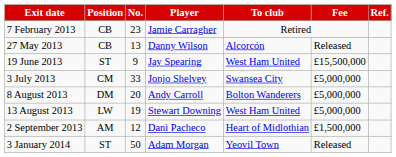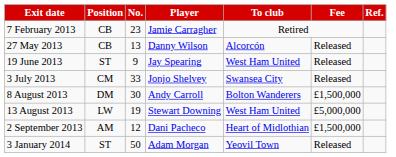 <table class="wikitable sortable">
 <tr>
 <th style="background:#d50000; color:white;">Exit date</th>
 <th style="background:#d50000; color:white;">Position</th>
 <th style="background:#d50000; color:white;">No.</th>
 <th style="background:#d50000; color:white;">Player</th>
 <th style="background:#d50000; color:white;">To club</th>
 <th style="background:#d50000; color:white;">Fee</th>
 <th style="background:#d50000; color:white;">Ref.</th>
 </tr>
 <tr>
 <td>7 February 2013</td>
 <td style="text-align:center;">CB</td>
 <td style="text-align:center;">23</td>
 <td style="text-align:left;"> <a href='#'>Jamie Carragher</a></td>
 <td colspan="2" align=center>Retired</td>
 <td></td>
 </tr>
 <tr>
 <td>27 May 2013</td>
 <td style="text-align:center;">CB</td>
 <td style="text-align:center;">13</td>
 <td style="text-align:left;"> <a href='#'>Danny Wilson</a></td>
 <td style="text-align:left;"> <a href='#'>Alcorcón</a></td>
 <td>Released</td>
 <td></td>
 </tr>
 <tr>
 <td>19 June 2013</td>
 <td style="text-align:center;">ST</td>
 <td style="text-align:center;">9</td>
 <td style="text-align:left;"> <a href='#'>Jay Spearing</a></td>
 <td style="text-align:left;"> <a href='#'>West Ham United</a></td>
-<td>£15,500,000</td>
+<td>Released</td>
 <td></td>
 </tr>
 <tr>
 <td>3 July 2013</td>
 <td style="text-align:center;">CM</td>
 <td style="text-align:center;">33</td>
 <td style="text-align:left;"> <a href='#'>Jonjo Shelvey</a></td>
 <td style="text-align:left;"> <a href='#'>Swansea City</a></td>
-<td>£5,000,000</td>
+<td>Released</td>
 <td></td>
 </tr>
 <tr>
 <td>8 August 2013</td>
 <td style="text-align:center;">DM</td>
-<td style="text-align:center;">20</td>
+<td style="text-align:center;">30</td>
 <td style="text-align:left;"> <a href='#'>Andy Carroll</a></td>
 <td style="text-align:left;"> <a href='#'>Bolton Wanderers</a></td>
-<td>£5,000,000</td>
+<td>£1,500,000</td>
 <td></td>
 </tr>
 <tr>
 <td>13 August 2013</td>
 <td style="text-align:center;">LW</td>
 <td style="text-align:center;">19</td>
 <td style="text-align:left;"> <a href='#'>Stewart Downing</a></td>
 <td style="text-align:left;"> <a href='#'>West Ham United</a></td>
 <td>£5,000,000</td>
 <td></td>
 </tr>
 <tr>
 <td>2 September 2013</td>
 <td style="text-align:center;">AM</td>
 <td style="text-align:center;">12</td>
 <td style="text-align:left;"> <a href='#'>Dani Pacheco</a></td>
 <td style="text-align:left;"> <a href='#'>Heart of Midlothian</a></td>
 <td>£1,500,000</td>
 <td></td>
 </tr>
 <tr>
 <td>3 January 2014</td>
 <td style="text-align:center;">ST</td>
 <td style="text-align:center;">50</td>
 <td style="text-align:left;"> <a href='#'>Adam Morgan</a></td>
 <td style="text-align:left;"> <a href='#'>Yeovil Town</a></td>
 <td>Released</td>
 <td></td>
 </tr>
 </table>
